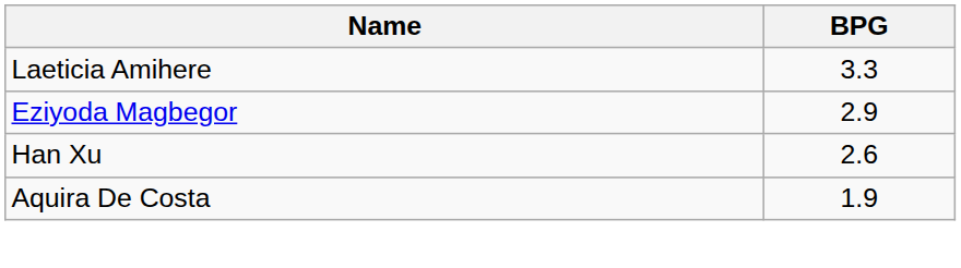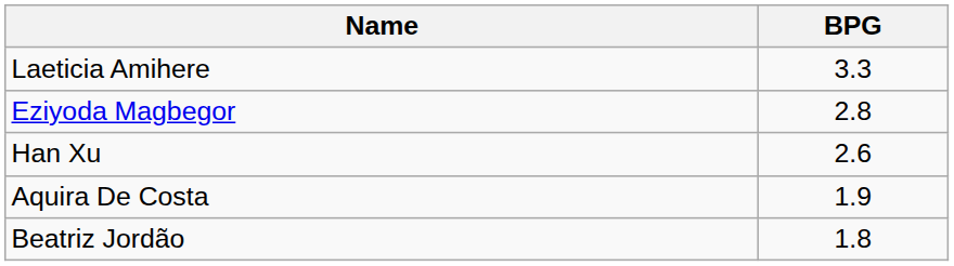 <table class=wikitable width="90%">
 <tr>
 <th width="80%">Name</th>
 <th width="20%">BPG</th>
 </tr>
 <tr>
 <td> Laeticia Amihere</td>
 <td align=center>3.3</td>
 </tr>
 <tr>
 <td> <a href='#'>Eziyoda Magbegor</a></td>
-<td align=center>2.9</td>
+<td align=center>2.8</td>
 </tr>
 <tr>
 <td> Han Xu</td>
 <td align=center>2.6</td>
 </tr>
 <tr>
 <td> Aquira De Costa</td>
 <td align=center>1.9</td>
 </tr>
+<tr>
+<td> Beatriz Jordão</td>
+<td align=center>1.8</td>
+</tr>
 </table>
